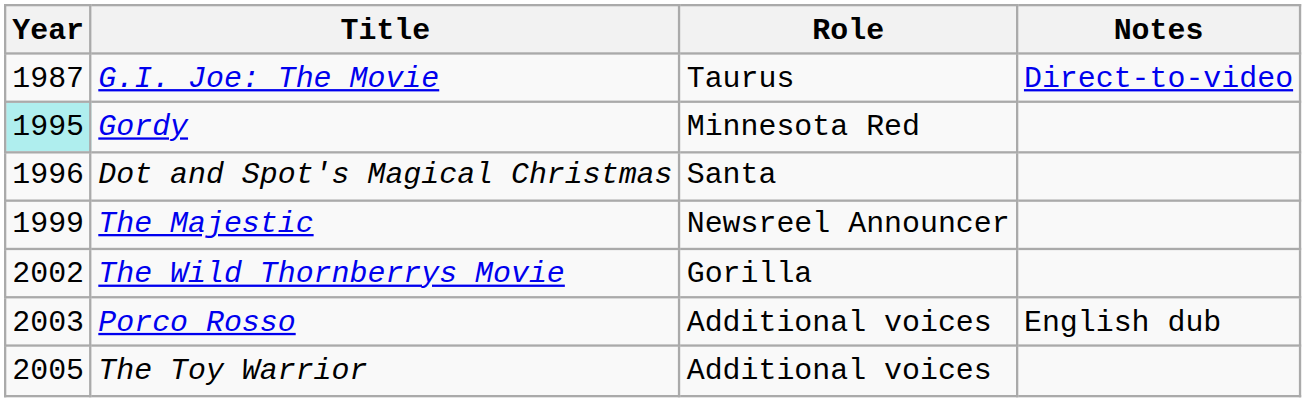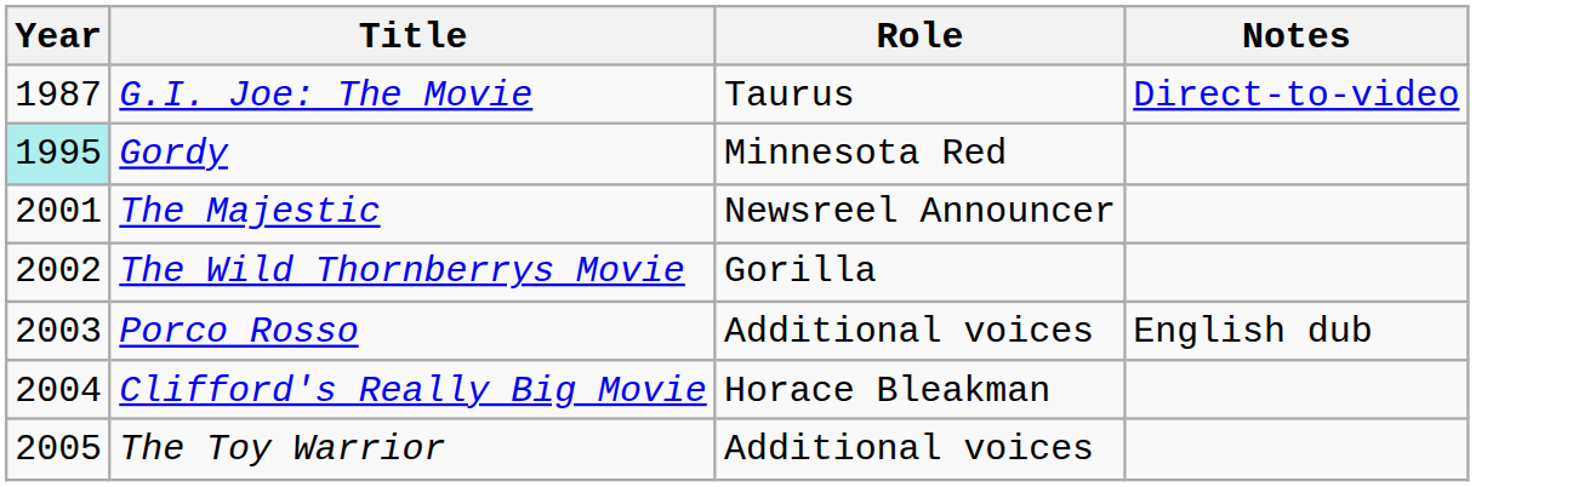 <table class="wikitable sortable">
 <tr>
 <th>Year</th>
 <th>Title</th>
 <th>Role</th>
 <th>Notes</th>
 </tr>
 <tr>
 <td>1987</td>
 <td><em><a href='#'>G.I. Joe: The Movie</a></em></td>
 <td>Taurus</td>
 <td><a href='#'>Direct-to-video</a></td>
 </tr>
 <tr>
 <td style="background: paleturquoise;">1995</td>
 <td><em><a href='#'>Gordy</a></em></td>
 <td>Minnesota Red</td>
 <td></td>
 </tr>
 <tr>
-<td>1996</td>
-<td><em>Dot and Spot's Magical Christmas</em></td>
-<td>Santa</td>
-<td></td>
-</tr>
-<tr>
-<td>1999</td>
+<td>2001</td>
 <td><em><a href='#'>The Majestic</a></em></td>
 <td>Newsreel Announcer</td>
 <td></td>
 </tr>
 <tr>
 <td>2002</td>
 <td><em><a href='#'>The Wild Thornberrys Movie</a></em></td>
 <td>Gorilla</td>
 <td></td>
 </tr>
 <tr>
 <td>2003</td>
 <td><em><a href='#'>Porco Rosso</a></em></td>
 <td>Additional voices</td>
 <td>English dub</td>
 </tr>
 <tr>
+<td>2004</td>
+<td><em><a href='#'>Clifford's Really Big Movie</a></em></td>
+<td>Horace Bleakman</td>
+<td></td>
+</tr>
+<tr>
 <td>2005</td>
 <td><em>The Toy Warrior</em></td>
 <td>Additional voices</td>
 <td></td>
 </tr>
 </table>
